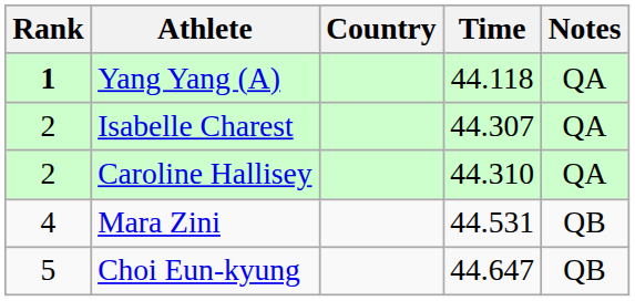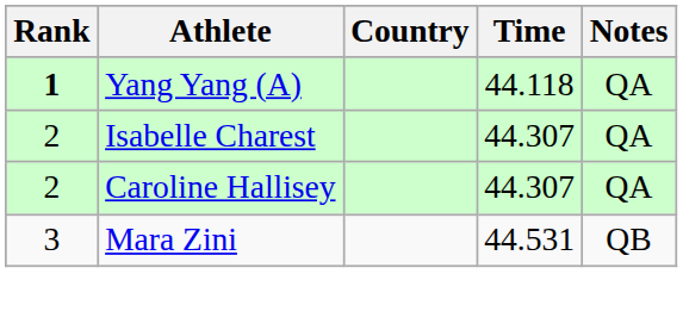 <table class="wikitable sortable" style="text-align:center">
 <tr>
 <th>Rank</th>
 <th>Athlete</th>
 <th>Country</th>
 <th>Time</th>
 <th>Notes</th>
 </tr>
 <tr bgcolor=ccffcc>
 <td><strong>1</strong></td>
 <td align=left><a href='#'>Yang Yang (A)</a></td>
 <td align=left></td>
 <td>44.118</td>
 <td>QA </td>
 </tr>
 <tr bgcolor=ccffcc>
 <td>2</td>
 <td align=left><a href='#'>Isabelle Charest</a></td>
 <td align=left></td>
 <td>44.307</td>
 <td>QA</td>
 </tr>
 <tr bgcolor=ccffcc>
 <td>2</td>
 <td align=left><a href='#'>Caroline Hallisey</a></td>
 <td align=left></td>
-<td>44.310</td>
+<td>44.307</td>
 <td>QA</td>
 </tr>
 <tr>
-<td>4</td>
+<td>3</td>
 <td align=left><a href='#'>Mara Zini</a></td>
 <td align=left></td>
 <td>44.531</td>
 <td>QB</td>
 </tr>
-<tr>
-<td>5</td>
-<td align=left><a href='#'>Choi Eun-kyung</a></td>
-<td align=left></td>
-<td>44.647</td>
-<td>QB</td>
-</tr>
 </table>
